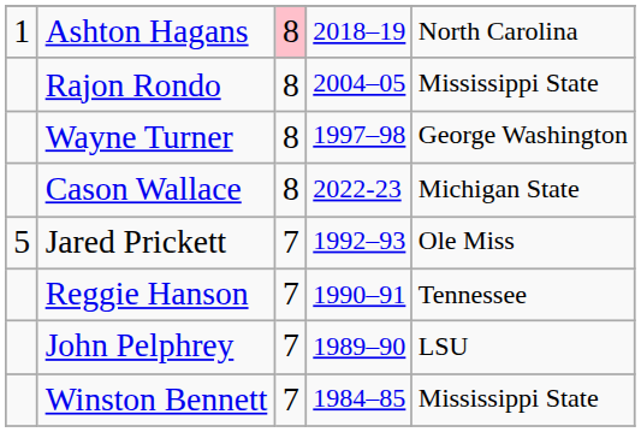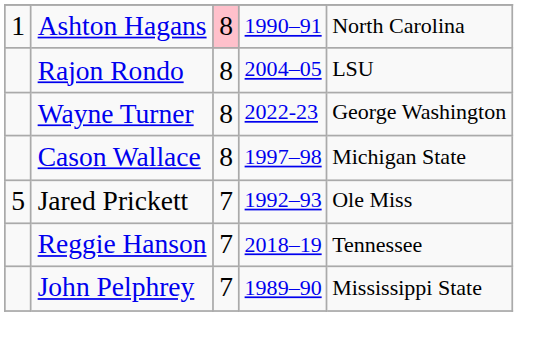 <table class="wikitable">
 <tr>
 </tr>
 <tr>
 <td>1</td>
 <td><a href='#'>Ashton Hagans</a></td>
 <td style="background: pink;">8</td>
-<td style="font-size:80%;"><a href='#'>2018–19</a></td>
+<td style="font-size:80%;"><a href='#'>1990–91</a></td>
 <td style="font-size:80%;">North Carolina</td>
 </tr>
 <tr>
 <td></td>
 <td><a href='#'>Rajon Rondo</a></td>
 <td>8</td>
 <td style="font-size:80%;"><a href='#'>2004–05</a></td>
-<td style="font-size:80%;">Mississippi State</td>
+<td style="font-size:80%;">LSU</td>
 </tr>
 <tr>
 <td></td>
 <td><a href='#'>Wayne Turner</a></td>
 <td>8</td>
-<td style="font-size:80%;"><a href='#'>1997–98</a></td>
+<td style="font-size:80%;"><a href='#'>2022-23</a></td>
 <td style="font-size:80%;">George Washington</td>
 </tr>
 <tr>
 <td></td>
 <td><a href='#'>Cason Wallace</a></td>
 <td>8</td>
-<td style="font-size:80%;"><a href='#'>2022-23</a></td>
+<td style="font-size:80%;"><a href='#'>1997–98</a></td>
 <td style="font-size:80%;">Michigan State</td>
 </tr>
 <tr>
 <td>5</td>
 <td>Jared Prickett</td>
 <td>7</td>
 <td style="font-size:80%;"><a href='#'>1992–93</a></td>
 <td style="font-size:80%;">Ole Miss</td>
 </tr>
 <tr>
 <td></td>
 <td><a href='#'>Reggie Hanson</a></td>
 <td>7</td>
-<td style="font-size:80%;"><a href='#'>1990–91</a></td>
+<td style="font-size:80%;"><a href='#'>2018–19</a></td>
 <td style="font-size:80%;">Tennessee</td>
 </tr>
 <tr>
 <td></td>
 <td><a href='#'>John Pelphrey</a></td>
 <td>7</td>
 <td style="font-size:80%;"><a href='#'>1989–90</a></td>
-<td style="font-size:80%;">LSU</td>
-</tr>
-<tr>
-<td></td>
-<td><a href='#'>Winston Bennett</a></td>
-<td>7</td>
-<td style="font-size:80%;"><a href='#'>1984–85</a></td>
 <td style="font-size:80%;">Mississippi State</td>
 </tr>
 </table>
